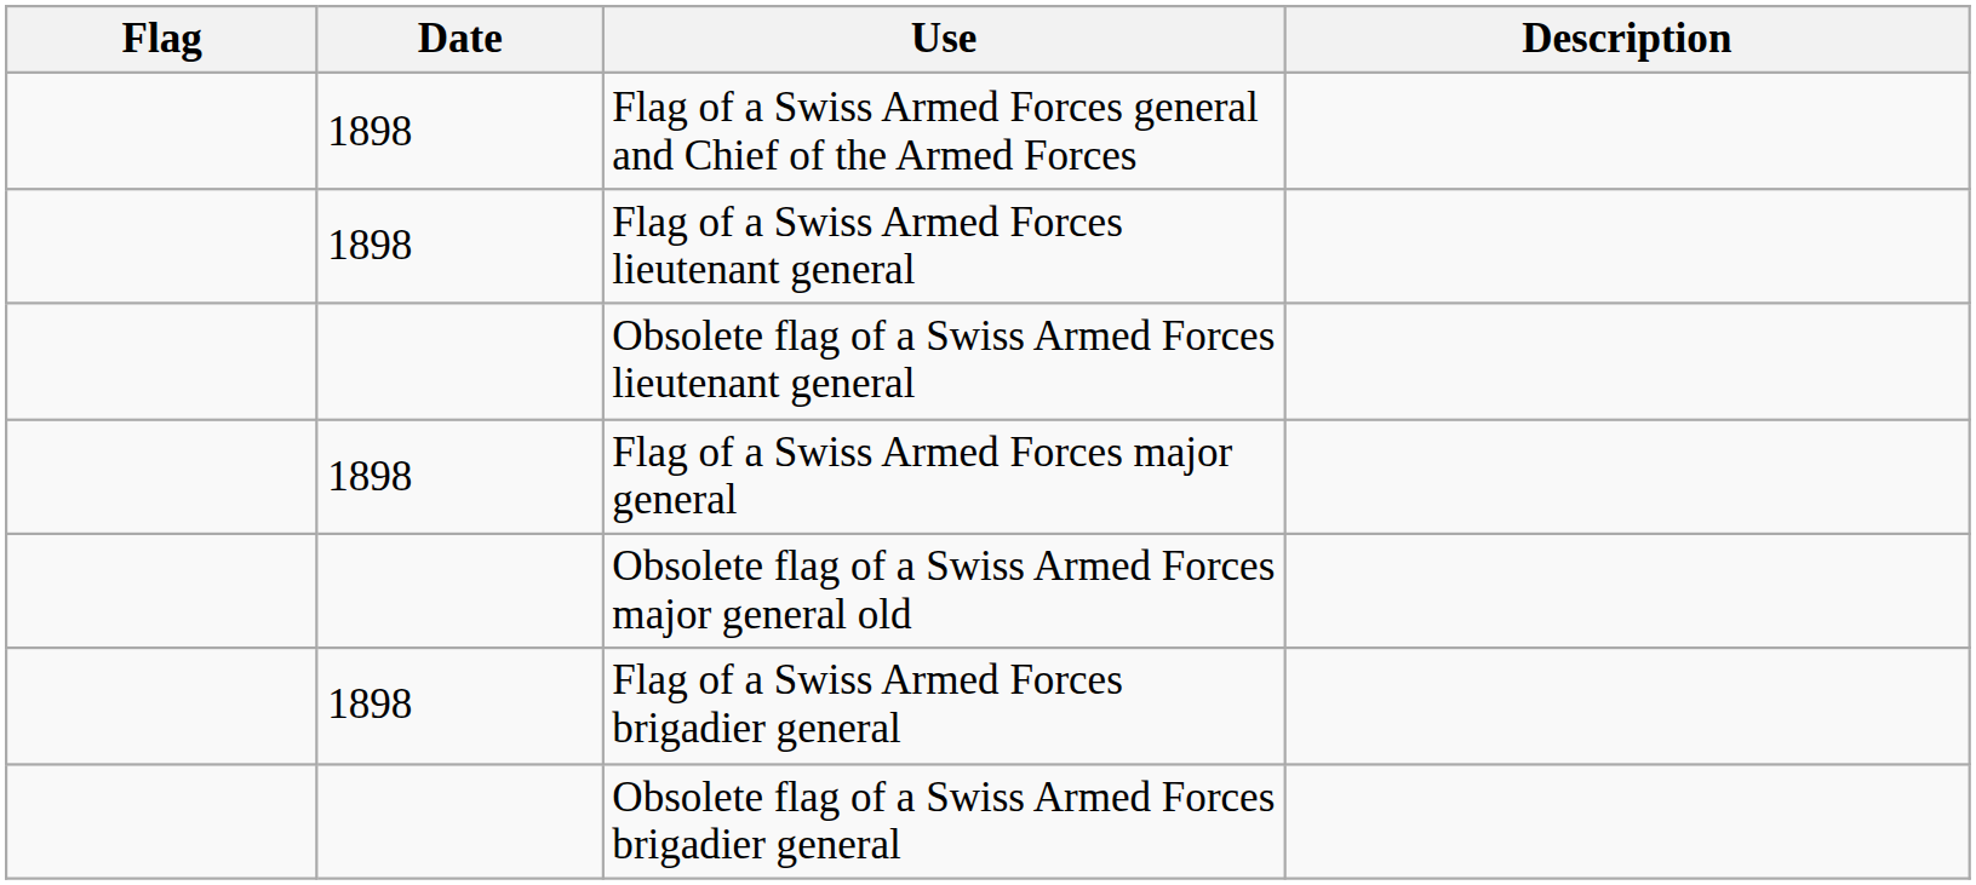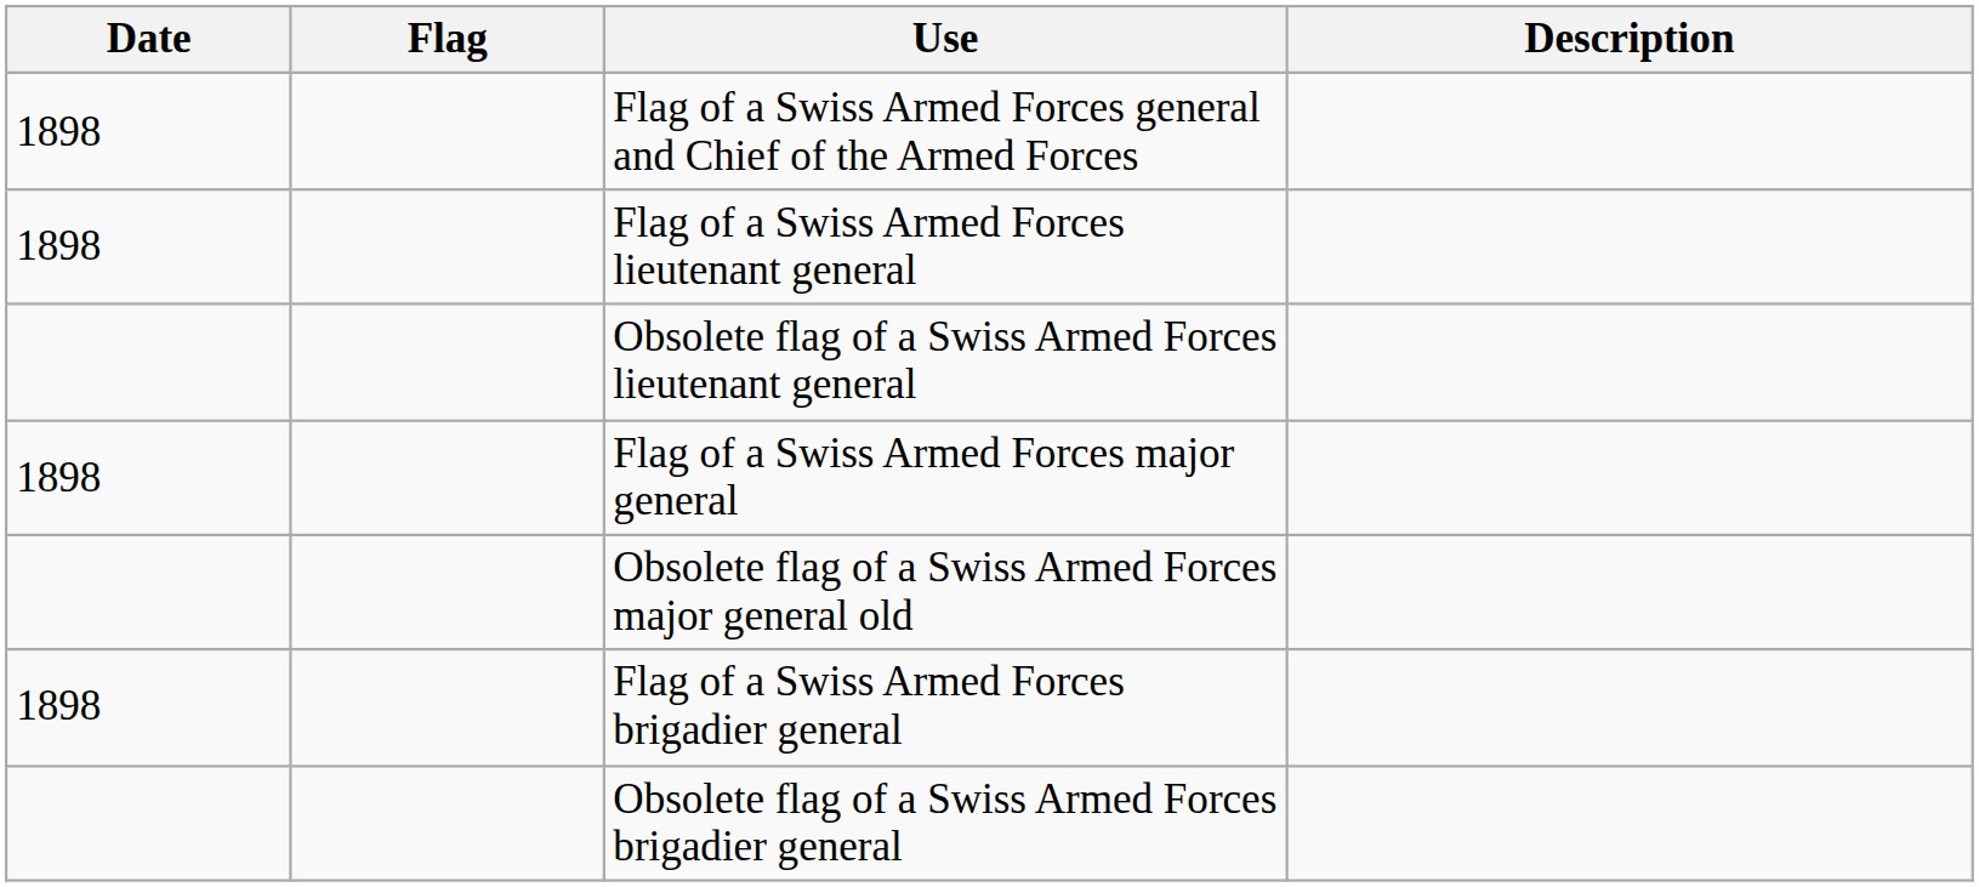 <table class="wikitable">
 <tr>
+<th style="width:100px;">Date</th>
 <th style="width:110px;">Flag</th>
-<th style="width:100px;">Date</th>
 <th style="width:250px;">Use</th>
 <th style="width:250px;">Description</th>
 </tr>
 <tr>
+<td>1898</td>
 <td></td>
-<td>1898</td>
 <td>Flag of a Swiss Armed Forces general and Chief of the Armed Forces</td>
 <td></td>
 </tr>
 <tr>
+<td>1898</td>
 <td></td>
-<td>1898</td>
 <td>Flag of a Swiss Armed Forces lieutenant general</td>
 <td></td>
 </tr>
 <tr>
 <td></td>
 <td></td>
 <td>Obsolete flag of a Swiss Armed Forces lieutenant general</td>
 <td></td>
 </tr>
 <tr>
+<td>1898</td>
 <td></td>
-<td>1898</td>
 <td>Flag of a Swiss Armed Forces major general</td>
 <td></td>
 </tr>
 <tr>
 <td></td>
 <td></td>
 <td>Obsolete flag of a Swiss Armed Forces major general old</td>
 <td></td>
 </tr>
 <tr>
+<td>1898</td>
 <td></td>
-<td>1898</td>
 <td>Flag of a Swiss Armed Forces brigadier general</td>
 <td></td>
 </tr>
 <tr>
 <td></td>
 <td></td>
 <td>Obsolete flag of a Swiss Armed Forces brigadier general</td>
 <td></td>
 </tr>
 </table>
